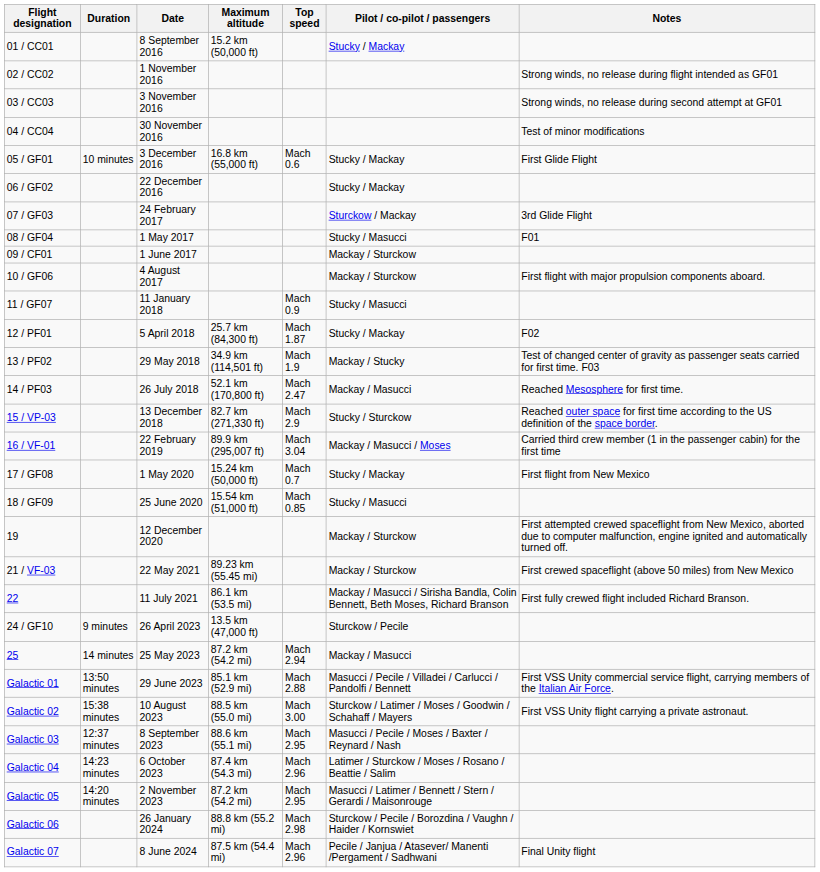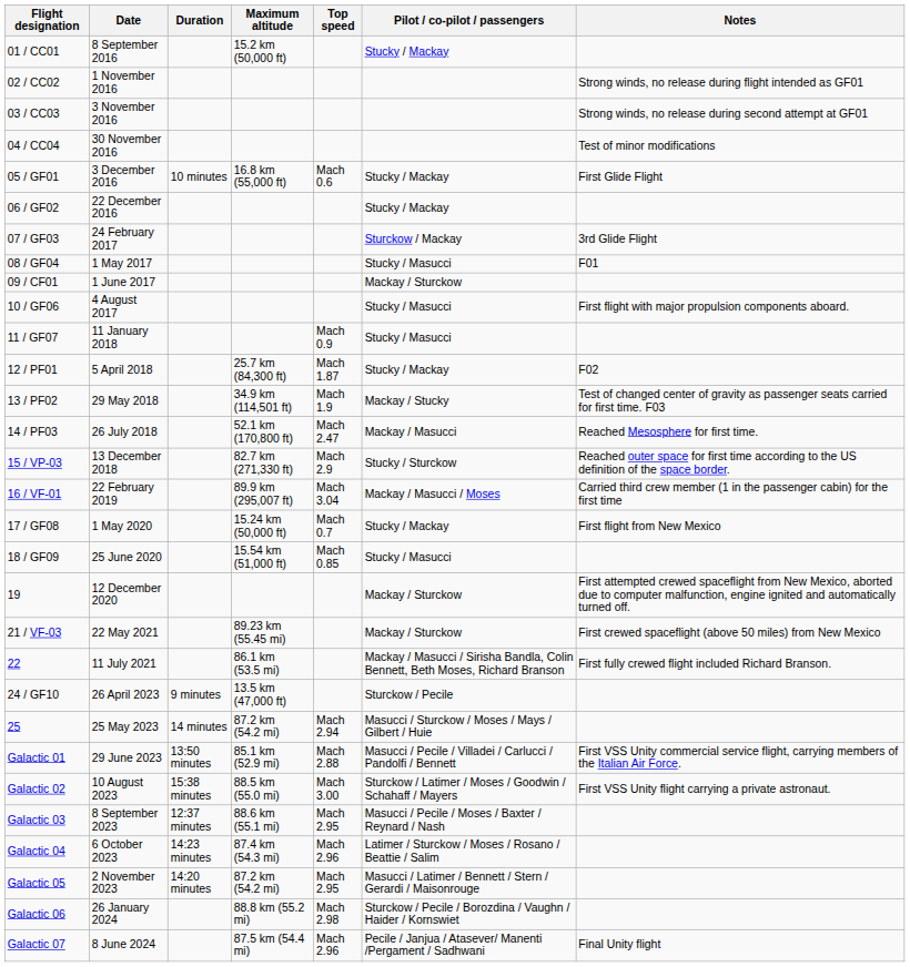 <table class="wikitable">
 <tr>
 <th>Flight designation</th>
+<th>Date</th>
 <th>Duration</th>
-<th>Date</th>
 <th>Maximum altitude</th>
 <th>Top speed</th>
 <th>Pilot / co-pilot / passengers</th>
 <th>Notes</th>
 </tr>
 <tr>
 <td>01 / CC01</td>
+<td>8 September 2016</td>
 <td></td>
-<td>8 September 2016</td>
 <td>15.2 km (50,000 ft)</td>
 <td></td>
 <td><a href='#'>Stucky</a> / <a href='#'>Mackay</a></td>
 <td></td>
 </tr>
 <tr>
 <td>02 / CC02</td>
+<td>1 November 2016</td>
 <td></td>
-<td>1 November 2016</td>
 <td></td>
 <td></td>
 <td></td>
 <td>Strong winds, no release during flight intended as GF01</td>
 </tr>
 <tr>
 <td>03 / CC03</td>
+<td>3 November 2016</td>
 <td></td>
-<td>3 November 2016</td>
 <td></td>
 <td></td>
 <td></td>
 <td>Strong winds, no release during second attempt at GF01</td>
 </tr>
 <tr>
 <td>04 / CC04</td>
+<td>30 November 2016</td>
 <td></td>
-<td>30 November 2016</td>
 <td></td>
 <td></td>
 <td></td>
 <td>Test of minor modifications</td>
 </tr>
 <tr>
 <td>05 / GF01</td>
+<td>3 December 2016</td>
 <td>10 minutes</td>
-<td>3 December 2016</td>
 <td>16.8 km (55,000 ft)</td>
 <td>Mach 0.6</td>
 <td>Stucky / Mackay</td>
 <td>First Glide Flight</td>
 </tr>
 <tr>
 <td>06 / GF02</td>
+<td>22 December 2016</td>
 <td></td>
-<td>22 December 2016</td>
 <td></td>
 <td></td>
 <td>Stucky / Mackay</td>
 <td></td>
 </tr>
 <tr>
 <td>07 / GF03</td>
+<td>24 February 2017</td>
 <td></td>
-<td>24 February 2017</td>
 <td></td>
 <td></td>
 <td><a href='#'>Sturckow</a> / Mackay</td>
 <td>3rd Glide Flight</td>
 </tr>
 <tr>
 <td>08 / GF04</td>
+<td>1 May 2017</td>
 <td></td>
-<td>1 May 2017</td>
 <td></td>
 <td></td>
 <td>Stucky / Masucci</td>
 <td>F01</td>
 </tr>
 <tr>
 <td>09 / CF01</td>
+<td>1 June 2017</td>
 <td></td>
-<td>1 June 2017</td>
 <td></td>
 <td></td>
 <td>Mackay / Sturckow</td>
 <td></td>
 </tr>
 <tr>
 <td>10 / GF06</td>
-<td></td>
 <td>4 August 2017</td>
 <td></td>
 <td></td>
-<td>Mackay / Sturckow</td>
+<td></td>
+<td>Stucky / Masucci </td>
 <td>First flight with major propulsion components aboard.</td>
 </tr>
 <tr>
 <td>11 / GF07</td>
+<td>11 January 2018</td>
 <td></td>
-<td>11 January 2018</td>
 <td></td>
 <td>Mach 0.9</td>
 <td>Stucky / Masucci</td>
 <td></td>
 </tr>
 <tr>
 <td>12 / PF01</td>
+<td>5 April 2018</td>
 <td></td>
-<td>5 April 2018</td>
 <td>25.7 km (84,300 ft)</td>
 <td>Mach 1.87</td>
 <td>Stucky / Mackay</td>
 <td>F02</td>
 </tr>
 <tr>
 <td>13 / PF02</td>
+<td>29 May 2018</td>
 <td></td>
-<td>29 May 2018</td>
 <td>34.9 km (114,501 ft)</td>
 <td>Mach 1.9</td>
 <td>Mackay / Stucky</td>
 <td>Test of changed center of gravity as passenger seats carried for first time. F03</td>
 </tr>
 <tr>
 <td>14 / PF03</td>
+<td>26 July 2018</td>
 <td></td>
-<td>26 July 2018</td>
 <td>52.1 km (170,800 ft)</td>
 <td>Mach 2.47</td>
 <td>Mackay / Masucci</td>
 <td>Reached <a href='#'>Mesosphere</a> for first time.</td>
 </tr>
 <tr>
 <td><a href='#'>15 / VP-03</a></td>
+<td>13 December 2018</td>
 <td></td>
-<td>13 December 2018</td>
 <td>82.7 km (271,330 ft)</td>
 <td>Mach 2.9</td>
 <td>Stucky / Sturckow</td>
 <td>Reached <a href='#'>outer space</a> for first time according to the US definition of the <a href='#'>space border</a>.</td>
 </tr>
 <tr>
 <td><a href='#'>16 / VF-01</a></td>
+<td>22 February 2019</td>
 <td></td>
-<td>22 February 2019</td>
 <td>89.9 km (295,007 ft)</td>
 <td>Mach 3.04 </td>
 <td>Mackay / Masucci / <a href='#'>Moses</a></td>
 <td>Carried third crew member (1 in the passenger cabin)  for the first time </td>
 </tr>
 <tr>
 <td>17 / GF08</td>
+<td>1 May 2020</td>
 <td></td>
-<td>1 May 2020</td>
 <td>15.24 km (50,000 ft)</td>
 <td>Mach 0.7 </td>
 <td>Stucky / Mackay</td>
 <td>First flight from New Mexico </td>
 </tr>
 <tr>
 <td>18 / GF09</td>
+<td>25 June 2020</td>
 <td></td>
-<td>25 June 2020</td>
 <td>15.54 km (51,000 ft)</td>
 <td>Mach 0.85 </td>
 <td>Stucky / Masucci </td>
 <td></td>
 </tr>
 <tr>
 <td>19</td>
+<td>12 December 2020</td>
 <td></td>
-<td>12 December 2020</td>
 <td></td>
 <td></td>
 <td>Mackay / Sturckow</td>
 <td>First attempted crewed spaceflight from New Mexico, aborted due to computer malfunction, engine ignited and automatically turned off.</td>
 </tr>
 <tr>
 <td>21 / <a href='#'>VF-03</a></td>
+<td>22 May 2021</td>
 <td></td>
-<td>22 May 2021</td>
 <td>89.23 km (55.45 mi)</td>
 <td></td>
 <td>Mackay / Sturckow</td>
 <td>First crewed spaceflight (above 50 miles) from New Mexico</td>
 </tr>
 <tr>
 <td><a href='#'>22</a></td>
+<td>11 July 2021</td>
 <td></td>
-<td>11 July 2021</td>
 <td>86.1 km (53.5 mi)</td>
 <td></td>
 <td>Mackay / Masucci / Sirisha Bandla, Colin Bennett, Beth Moses, Richard Branson</td>
 <td>First fully crewed flight included Richard Branson.</td>
 </tr>
 <tr>
 <td>24 / GF10</td>
+<td>26 April 2023</td>
 <td>9 minutes</td>
-<td>26 April 2023</td>
 <td>13.5 km (47,000 ft)</td>
 <td></td>
 <td>Sturckow / Pecile</td>
 <td></td>
 </tr>
 <tr>
 <td><a href='#'>25</a></td>
+<td>25 May 2023</td>
 <td>14 minutes</td>
-<td>25 May 2023</td>
 <td>87.2 km (54.2 mi)</td>
 <td>Mach 2.94</td>
-<td>Mackay / Masucci</td>
+<td>Masucci / Sturckow / Moses / Mays / Gilbert / Huie</td>
 <td></td>
 </tr>
 <tr>
 <td><a href='#'>Galactic 01</a></td>
+<td>29 June 2023</td>
 <td>13:50 minutes</td>
-<td>29 June 2023</td>
 <td>85.1 km (52.9 mi)</td>
 <td>Mach 2.88</td>
 <td>Masucci / Pecile / Villadei / Carlucci / Pandolfi / Bennett</td>
 <td>First VSS Unity commercial service flight, carrying members of the <a href='#'>Italian Air Force</a>.</td>
 </tr>
 <tr>
 <td><a href='#'>Galactic 02</a></td>
+<td>10 August 2023</td>
 <td>15:38 minutes</td>
-<td>10 August 2023</td>
 <td>88.5 km (55.0 mi)</td>
 <td>Mach 3.00</td>
 <td>Sturckow / Latimer / Moses / Goodwin / Schahaff / Mayers</td>
 <td>First VSS Unity flight carrying a private astronaut.</td>
 </tr>
 <tr>
 <td><a href='#'>Galactic 03</a></td>
+<td>8 September 2023</td>
 <td>12:37 minutes</td>
-<td>8 September 2023</td>
 <td>88.6 km (55.1 mi)</td>
 <td>Mach 2.95</td>
 <td>Masucci / Pecile / Moses / Baxter / Reynard / Nash</td>
 <td></td>
 </tr>
 <tr>
 <td><a href='#'>Galactic 04</a></td>
+<td>6 October 2023</td>
 <td>14:23 minutes</td>
-<td>6 October 2023</td>
 <td>87.4 km (54.3 mi)</td>
 <td>Mach 2.96</td>
 <td>Latimer / Sturckow / Moses / Rosano / Beattie / Salim</td>
 <td></td>
 </tr>
 <tr>
 <td><a href='#'>Galactic 05</a></td>
+<td>2 November 2023</td>
 <td>14:20 minutes</td>
-<td>2 November 2023</td>
 <td>87.2 km (54.2 mi)</td>
 <td>Mach 2.95</td>
 <td>Masucci / Latimer / Bennett / Stern / Gerardi / Maisonrouge</td>
 <td></td>
 </tr>
 <tr>
 <td><a href='#'>Galactic 06</a></td>
+<td>26 January 2024</td>
 <td></td>
-<td>26 January 2024</td>
 <td>88.8 km (55.2 mi)</td>
 <td>Mach 2.98</td>
 <td>Sturckow / Pecile / Borozdina / Vaughn / Haider / Kornswiet</td>
 <td></td>
 </tr>
 <tr>
 <td><a href='#'>Galactic 07</a></td>
+<td>8 June 2024</td>
 <td></td>
-<td>8 June 2024</td>
 <td>87.5 km (54.4 mi)</td>
 <td>Mach 2.96</td>
 <td>Pecile / Janjua / Atasever/ Manenti /Pergament / Sadhwani</td>
 <td>Final Unity flight</td>
 </tr>
 </table>
